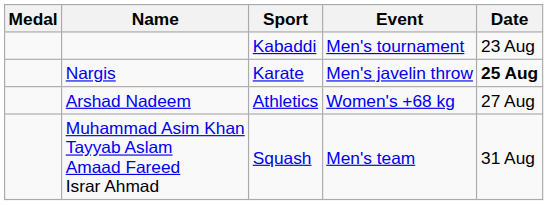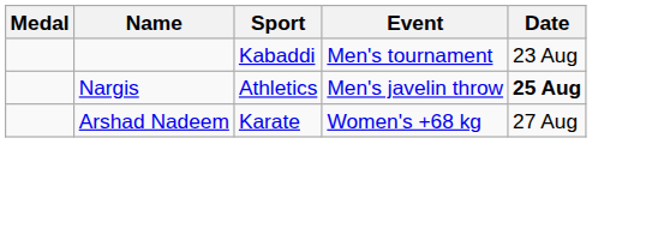 <table class="wikitable sortable"  style="font-size:95%">
 <tr>
 <th>Medal</th>
 <th>Name</th>
 <th>Sport</th>
 <th>Event</th>
 <th>Date</th>
 </tr>
 <tr>
 <td></td>
 <td></td>
 <td><a href='#'>Kabaddi</a></td>
 <td><a href='#'>Men's tournament</a></td>
 <td>23 Aug</td>
 </tr>
 <tr>
 <td></td>
 <td><a href='#'>Nargis</a></td>
-<td><a href='#'>Karate</a></td>
+<td><a href='#'>Athletics</a></td>
 <td><a href='#'>Men's javelin throw</a></td>
 <td><strong>25 Aug</strong></td>
 </tr>
 <tr>
 <td></td>
 <td><a href='#'>Arshad Nadeem</a></td>
-<td><a href='#'>Athletics</a></td>
+<td><a href='#'>Karate</a></td>
 <td><a href='#'>Women's +68 kg</a></td>
 <td>27 Aug</td>
 </tr>
-<tr>
-<td></td>
-<td><a href='#'>Muhammad Asim Khan</a><br><a href='#'>Tayyab Aslam</a><br><a href='#'>Amaad Fareed</a><br>Israr Ahmad</td>
-<td><a href='#'>Squash</a></td>
-<td><a href='#'>Men's team</a></td>
-<td>31 Aug</td>
-</tr>
 </table>
